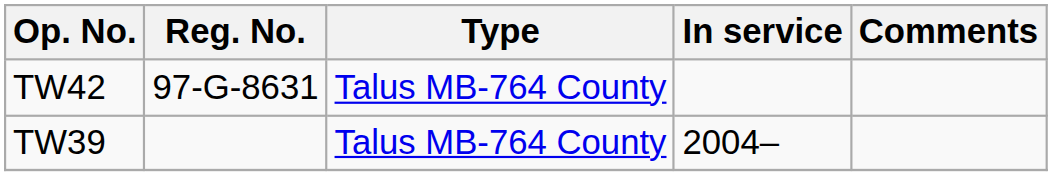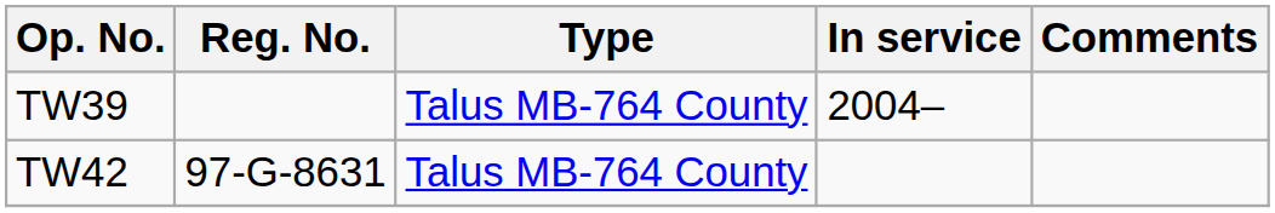 <table class="wikitable">
 <tr>
 <th>Op. No.</th>
 <th>Reg. No.</th>
 <th>Type</th>
 <th>In service</th>
 <th>Comments</th>
 </tr>
 <tr>
+<td>TW39</td>
+<td></td>
+<td><a href='#'>Talus MB-764 County</a></td>
+<td>2004–</td>
+<td></td>
+</tr>
+<tr>
 <td>TW42</td>
 <td>97-G-8631</td>
 <td><a href='#'>Talus MB-764 County</a></td>
 <td></td>
 <td></td>
 </tr>
 <tr>
-<td>TW39</td>
-<td></td>
-<td><a href='#'>Talus MB-764 County</a></td>
-<td>2004–</td>
-<td></td>
-</tr>
-<tr>
 </tr>
 </table>
